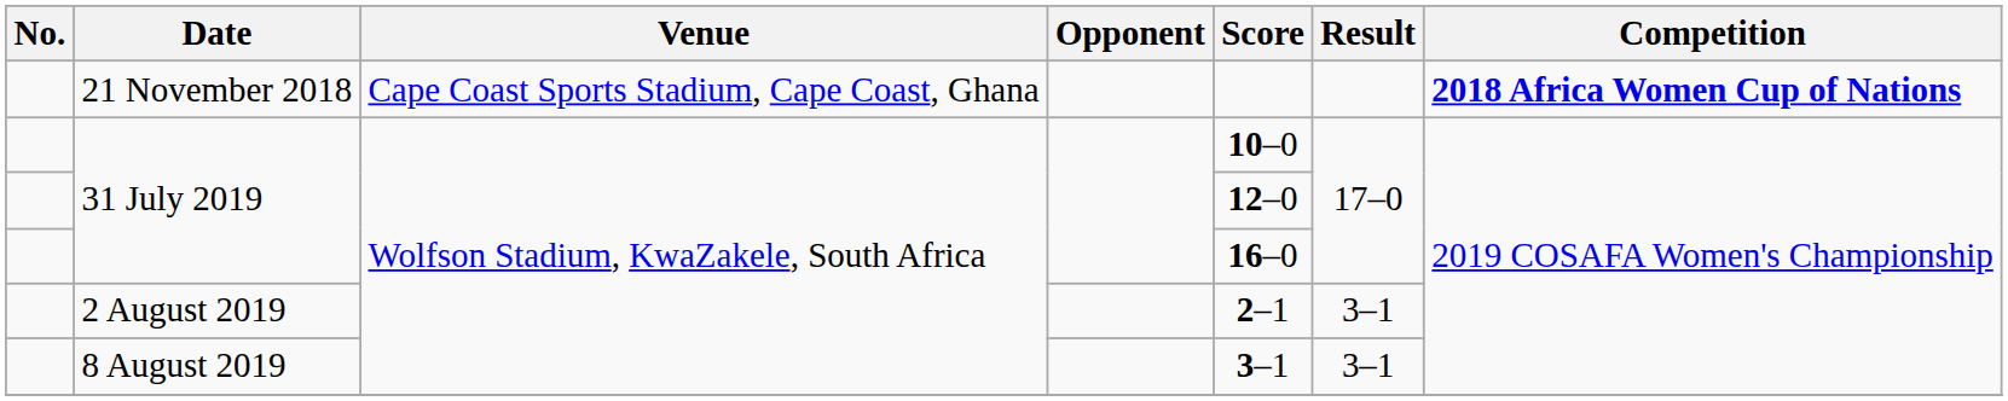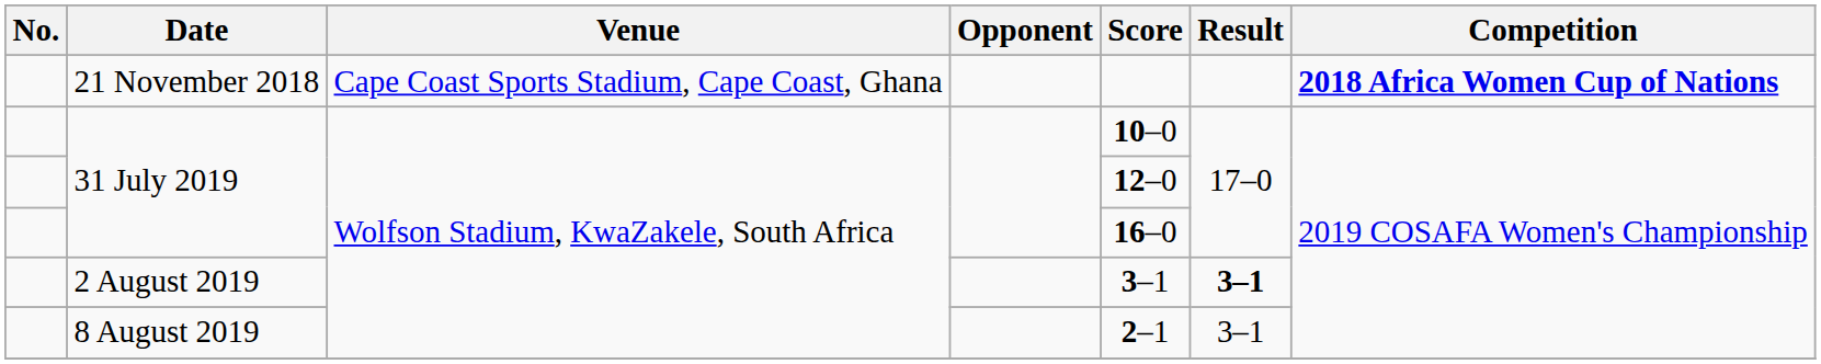 <table class="wikitable">
 <tr>
 <th>No.</th>
 <th>Date</th>
 <th>Venue</th>
 <th>Opponent</th>
 <th>Score</th>
 <th>Result</th>
 <th>Competition</th>
 </tr>
 <tr>
 <td></td>
 <td>21 November 2018</td>
 <td><a href='#'>Cape Coast Sports Stadium</a>, <a href='#'>Cape Coast</a>, Ghana</td>
 <td></td>
 <td></td>
 <td></td>
 <td><strong><a href='#'>2018 Africa Women Cup of Nations</a></strong></td>
 </tr>
 <tr>
 <td></td>
 <td rowspan=3>31 July 2019</td>
 <td rowspan=5><a href='#'>Wolfson Stadium</a>, <a href='#'>KwaZakele</a>, South Africa</td>
 <td rowspan=3></td>
 <td align=center><strong>10</strong>–0</td>
 <td rowspan=3 align=center>17–0</td>
 <td rowspan=5><a href='#'>2019 COSAFA Women's Championship</a></td>
 </tr>
 <tr>
 <td></td>
 <td align=center><strong>12</strong>–0</td>
 </tr>
 <tr>
 <td></td>
 <td align=center><strong>16</strong>–0</td>
 </tr>
 <tr>
 <td></td>
 <td>2 August 2019</td>
 <td></td>
-<td align=center><strong>2</strong>–1</td>
-<td align=center>3–1</td>
+<td align=center><strong>3</strong>–1</td>
+<td align=center><strong>3–1</strong></td>
 </tr>
 <tr>
 <td></td>
 <td>8 August 2019</td>
 <td></td>
-<td align=center><strong>3</strong>–1</td>
+<td align=center><strong>2</strong>–1</td>
 <td align=center>3–1</td>
 </tr>
 <tr>
 </tr>
 </table>
